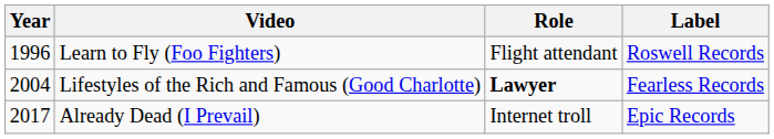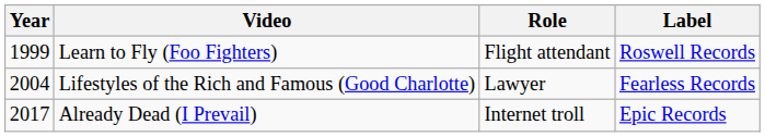 <table class="wikitable sortable">
 <tr>
 <th>Year</th>
 <th>Video</th>
 <th>Role</th>
 <th>Label</th>
 </tr>
 <tr>
-<td>1996</td>
+<td>1999</td>
 <td>Learn to Fly (<a href='#'>Foo Fighters</a>)</td>
 <td>Flight attendant</td>
 <td><a href='#'>Roswell Records</a></td>
 </tr>
 <tr>
 <td>2004</td>
 <td>Lifestyles of the Rich and Famous (<a href='#'>Good Charlotte</a>)</td>
-<td><strong>Lawyer</strong></td>
+<td>Lawyer</td>
 <td><a href='#'>Fearless Records</a></td>
 </tr>
 <tr>
 <td>2017</td>
 <td>Already Dead (<a href='#'>I Prevail</a>)</td>
 <td>Internet troll</td>
 <td><a href='#'>Epic Records</a></td>
 </tr>
 </table>
